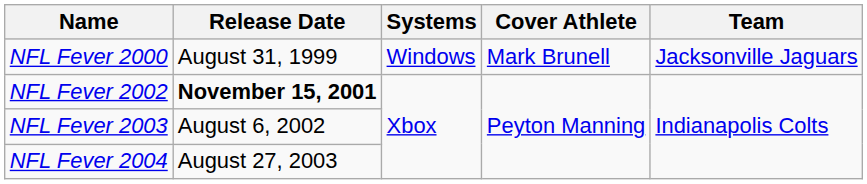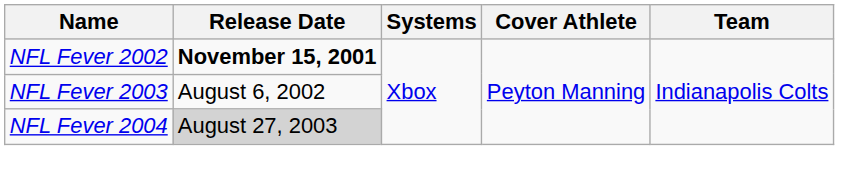 <table class="wikitable">
 <tr>
 <th>Name</th>
 <th>Release Date</th>
 <th>Systems</th>
 <th>Cover Athlete</th>
 <th>Team</th>
-</tr>
-<tr>
-<td style="text-align: center; top"><em><a href='#'>NFL Fever 2000</a></em></td>
-<td>August 31, 1999</td>
-<td><a href='#'>Windows</a></td>
-<td><a href='#'>Mark Brunell</a></td>
-<td><a href='#'>Jacksonville Jaguars</a></td>
 </tr>
 <tr>
 <td style="text-align: center; top"><em><a href='#'>NFL Fever 2002</a></em></td>
 <td><strong>November 15, 2001</strong></td>
 <td rowspan='3'><a href='#'>Xbox</a></td>
 <td rowspan='3'><a href='#'>Peyton Manning</a></td>
 <td rowspan='3'><a href='#'>Indianapolis Colts</a></td>
 </tr>
 <tr>
 <td style="text-align: center; top"><em><a href='#'>NFL Fever 2003</a></em></td>
 <td>August 6, 2002</td>
 </tr>
 <tr>
 <td style="text-align: center; top"><em><a href='#'>NFL Fever 2004</a></em></td>
-<td>August 27, 2003</td>
+<td style="background: lightgrey;">August 27, 2003</td>
 </tr>
 </table>
